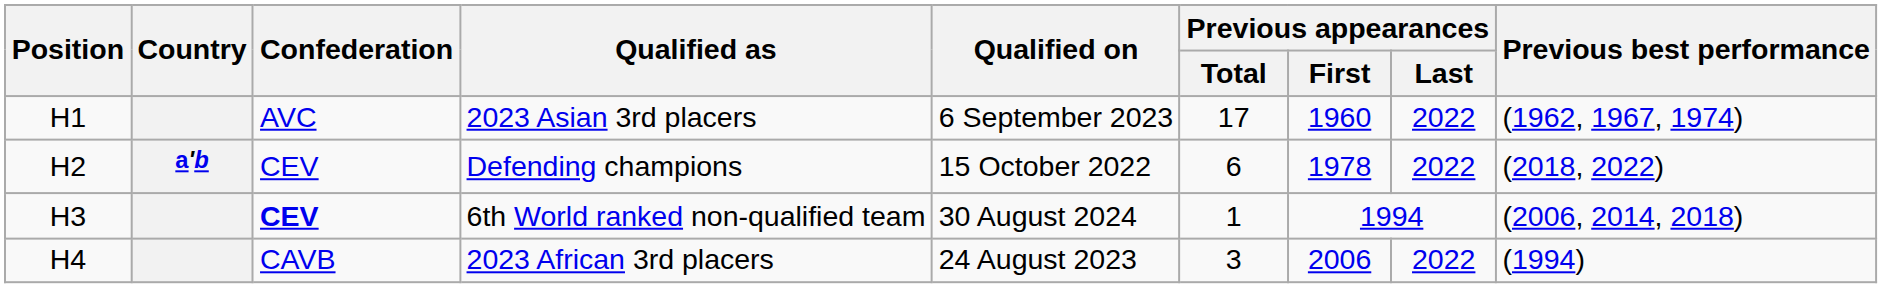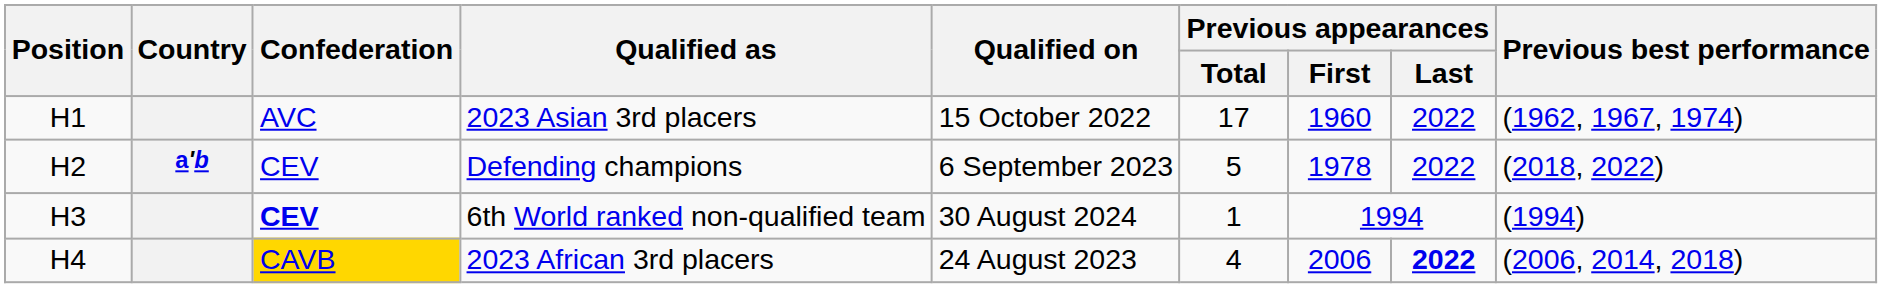 <table class="wikitable sortable plainrowheaders sticky-header col3right col4center col5center col6center" style="font-size:90%; white-space:nowrap">
 <tr>
 <th rowspan=2>Position</th>
 <th rowspan=2>Country</th>
 <th rowspan=2>Confederation</th>
 <th rowspan=2>Qualified as</th>
 <th rowspan=2>Qualified on</th>
 <th colspan=3>Previous appearances</th>
 <th rowspan=2>Previous best performance</th>
 </tr>
 <tr>
 <th>Total</th>
 <th>First</th>
 <th>Last</th>
 </tr>
 <tr>
 <td style="text-align:center">H1</td>
 <th scope="row"></th>
 <td> <a href='#'>AVC</a></td>
 <td> <a href='#'>2023 Asian</a> 3rd placers</td>
-<td> 6 September 2023</td>
+<td> 15 October 2022</td>
 <td style="text-align:center">17</td>
 <td style="text-align:center"><a href='#'>1960</a></td>
 <td style="text-align:center"><a href='#'>2022</a></td>
 <td> (<a href='#'>1962</a>, <a href='#'>1967</a>, <a href='#'>1974</a>)</td>
 </tr>
 <tr>
 <td style="text-align:center">H2</td>
 <th scope="row"><sup><strong><a href='#'>a</a><strong><em>'<a href='#'>b</a></strong></sup></th>
 <td> <a href='#'>CEV</a></td>
 <td> <a href='#'>Defending</a> champions</td>
-<td> 15 October 2022</td>
-<td style="text-align:center">6</td>
+<td> 6 September 2023</td>
+<td style="text-align:center">5</td>
 <td style="text-align:center"><a href='#'>1978</a></td>
 <td style="text-align:center"><a href='#'>2022</a></td>
 <td> (<a href='#'>2018</a>, <a href='#'>2022</a>)</td>
 </tr>
 <tr>
 <td style="text-align:center">H3</td>
 <th scope="row"></th>
 <td><strong> <a href='#'>CEV</a></strong></td>
 <td> 6th <a href='#'>World ranked</a> non-qualified team</td>
 <td> 30 August 2024</td>
 <td style="text-align:center">1</td>
 <td colspan=2 style="text-align:center"><a href='#'>1994</a></td>
-<td> (<a href='#'>2006</a>, <a href='#'>2014</a>, <a href='#'>2018</a>)</td>
+<td> (<a href='#'>1994</a>)</td>
 </tr>
 <tr>
 <td style="text-align:center">H4</td>
 <th scope="row"></th>
-<td> <a href='#'>CAVB</a></td>
+<td style="background: gold;"> <a href='#'>CAVB</a></td>
 <td> <a href='#'>2023 African</a> 3rd placers</td>
 <td> 24 August 2023</td>
-<td style="text-align:center">3</td>
+<td style="text-align:center">4</td>
 <td style="text-align:center"><a href='#'>2006</a></td>
-<td style="text-align:center"><a href='#'>2022</a></td>
-<td> (<a href='#'>1994</a>)</td>
+<td style="text-align:center"><strong><a href='#'>2022</a></strong></td>
+<td> (<a href='#'>2006</a>, <a href='#'>2014</a>, <a href='#'>2018</a>)</td>
 </tr>
 </table>
